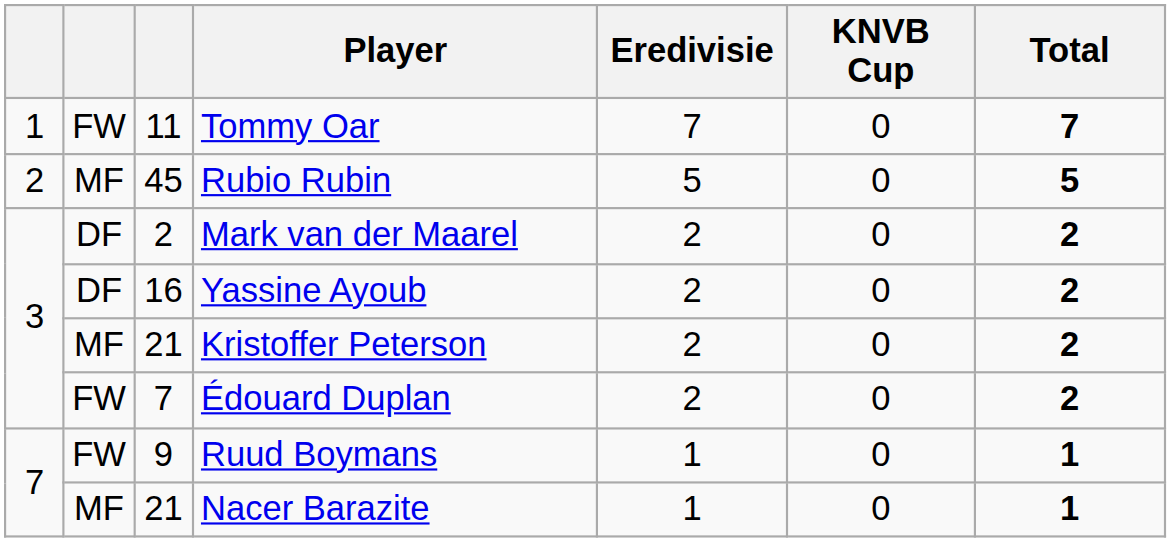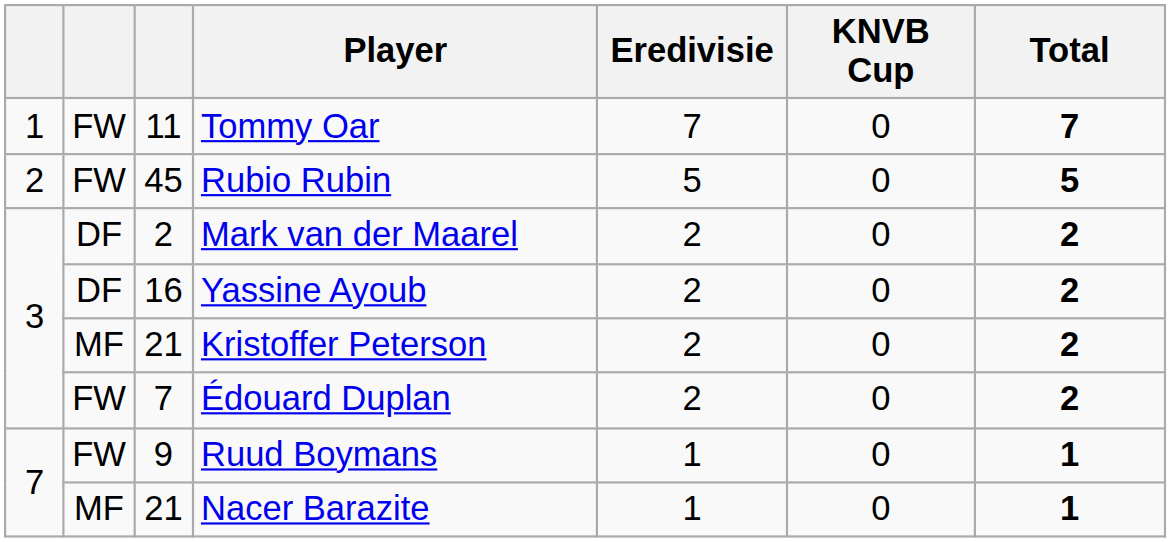 <table class="wikitable" style="text-align:center;">
 <tr>
 <th width=20></th>
 <th width=20></th>
 <th width=20></th>
 <th width=180>Player</th>
 <th width=80>Eredivisie</th>
 <th width=80>KNVB Cup</th>
 <th width=80>Total</th>
 </tr>
 <tr>
 <td>1</td>
 <td>FW</td>
 <td>11</td>
 <td align=left> <a href='#'>Tommy Oar</a></td>
 <td>7</td>
 <td>0</td>
 <td><strong>7</strong></td>
 </tr>
 <tr>
 <td>2</td>
-<td>MF</td>
+<td>FW</td>
 <td>45</td>
 <td align=left> <a href='#'>Rubio Rubin</a></td>
 <td>5</td>
 <td>0</td>
 <td><strong>5</strong></td>
 </tr>
 <tr>
 <td rowspan="4">3</td>
 <td>DF</td>
 <td>2</td>
 <td align=left> <a href='#'>Mark van der Maarel</a></td>
 <td>2</td>
 <td>0</td>
 <td><strong>2</strong></td>
 </tr>
 <tr>
 <td>DF</td>
 <td>16</td>
 <td align=left> <a href='#'>Yassine Ayoub</a></td>
 <td>2</td>
 <td>0</td>
 <td><strong>2</strong></td>
 </tr>
 <tr>
 <td>MF</td>
 <td>21</td>
 <td align=left> <a href='#'>Kristoffer Peterson</a></td>
 <td>2</td>
 <td>0</td>
 <td><strong>2</strong></td>
 </tr>
 <tr>
 <td>FW</td>
 <td>7</td>
 <td align=left> <a href='#'>Édouard Duplan</a></td>
 <td>2</td>
 <td>0</td>
 <td><strong>2</strong></td>
 </tr>
 <tr>
 <td rowspan="2">7</td>
 <td>FW</td>
 <td>9</td>
 <td align=left> <a href='#'>Ruud Boymans</a></td>
 <td>1</td>
 <td>0</td>
 <td><strong>1</strong></td>
 </tr>
 <tr>
 <td>MF</td>
 <td>21</td>
 <td align=left> <a href='#'>Nacer Barazite</a></td>
 <td>1</td>
 <td>0</td>
 <td><strong>1</strong></td>
 </tr>
 </table>
